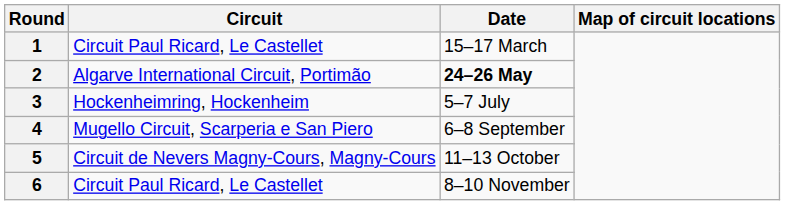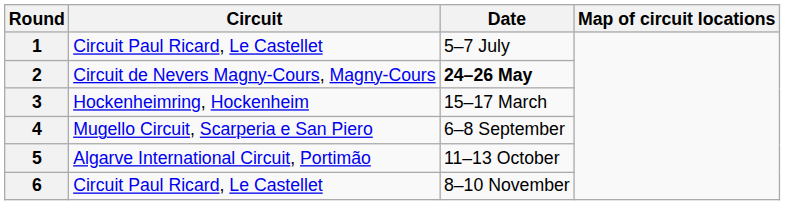 <table class="wikitable" style="font-size:85%;">
 <tr>
 <th>Round</th>
 <th>Circuit</th>
 <th>Date</th>
 <th>Map of circuit locations</th>
 </tr>
 <tr>
 <th>1</th>
 <td> <a href='#'>Circuit Paul Ricard</a>, <a href='#'>Le Castellet</a></td>
-<td>15–17 March</td>
+<td>5–7 July</td>
 <td rowspan="6"></td>
 </tr>
 <tr>
 <th>2</th>
-<td> <a href='#'>Algarve International Circuit</a>, <a href='#'>Portimão</a></td>
+<td> <a href='#'>Circuit de Nevers Magny-Cours</a>, <a href='#'>Magny-Cours</a></td>
 <td><strong>24–26 May</strong></td>
 </tr>
 <tr>
 <th>3</th>
 <td> <a href='#'>Hockenheimring</a>, <a href='#'>Hockenheim</a></td>
-<td>5–7 July</td>
+<td>15–17 March</td>
 </tr>
 <tr>
 <th>4</th>
 <td> <a href='#'>Mugello Circuit</a>, <a href='#'>Scarperia e San Piero</a></td>
 <td>6–8 September</td>
 </tr>
 <tr>
 <th>5</th>
-<td> <a href='#'>Circuit de Nevers Magny-Cours</a>, <a href='#'>Magny-Cours</a></td>
+<td> <a href='#'>Algarve International Circuit</a>, <a href='#'>Portimão</a></td>
 <td>11–13 October</td>
 </tr>
 <tr>
 <th>6</th>
 <td> <a href='#'>Circuit Paul Ricard</a>, <a href='#'>Le Castellet</a></td>
 <td>8–10 November</td>
 </tr>
 </table>
